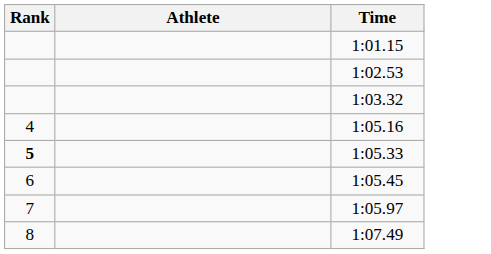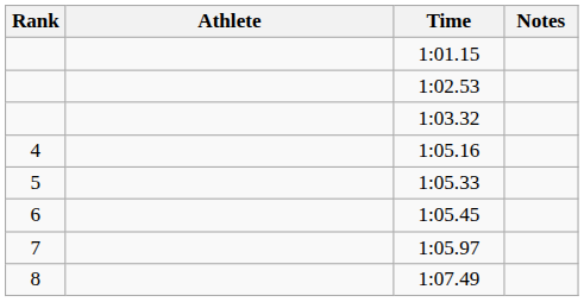 <table class="wikitable" style="text-align:center">
 <tr>
 <th width=40>Rank</th>
 <th width=250>Athlete</th>
 <th width=80>Time</th>
+<th width=50>Notes</th>
 </tr>
 <tr>
 <td></td>
 <td align=left></td>
 <td>1:01.15</td>
+<td></td>
 </tr>
 <tr>
 <td></td>
 <td align=left></td>
 <td>1:02.53</td>
+<td></td>
 </tr>
 <tr>
 <td></td>
 <td align=left></td>
 <td>1:03.32</td>
+<td></td>
 </tr>
 <tr>
 <td>4</td>
 <td align=left></td>
 <td>1:05.16</td>
+<td></td>
 </tr>
 <tr>
-<td><strong>5</strong></td>
+<td>5</td>
 <td align=left></td>
 <td>1:05.33</td>
+<td></td>
 </tr>
 <tr>
 <td>6</td>
 <td align=left></td>
 <td>1:05.45</td>
+<td></td>
 </tr>
 <tr>
 <td>7</td>
 <td align=left></td>
 <td>1:05.97</td>
+<td></td>
 </tr>
 <tr>
 <td>8</td>
 <td align=left></td>
 <td>1:07.49</td>
+<td></td>
 </tr>
 </table>
